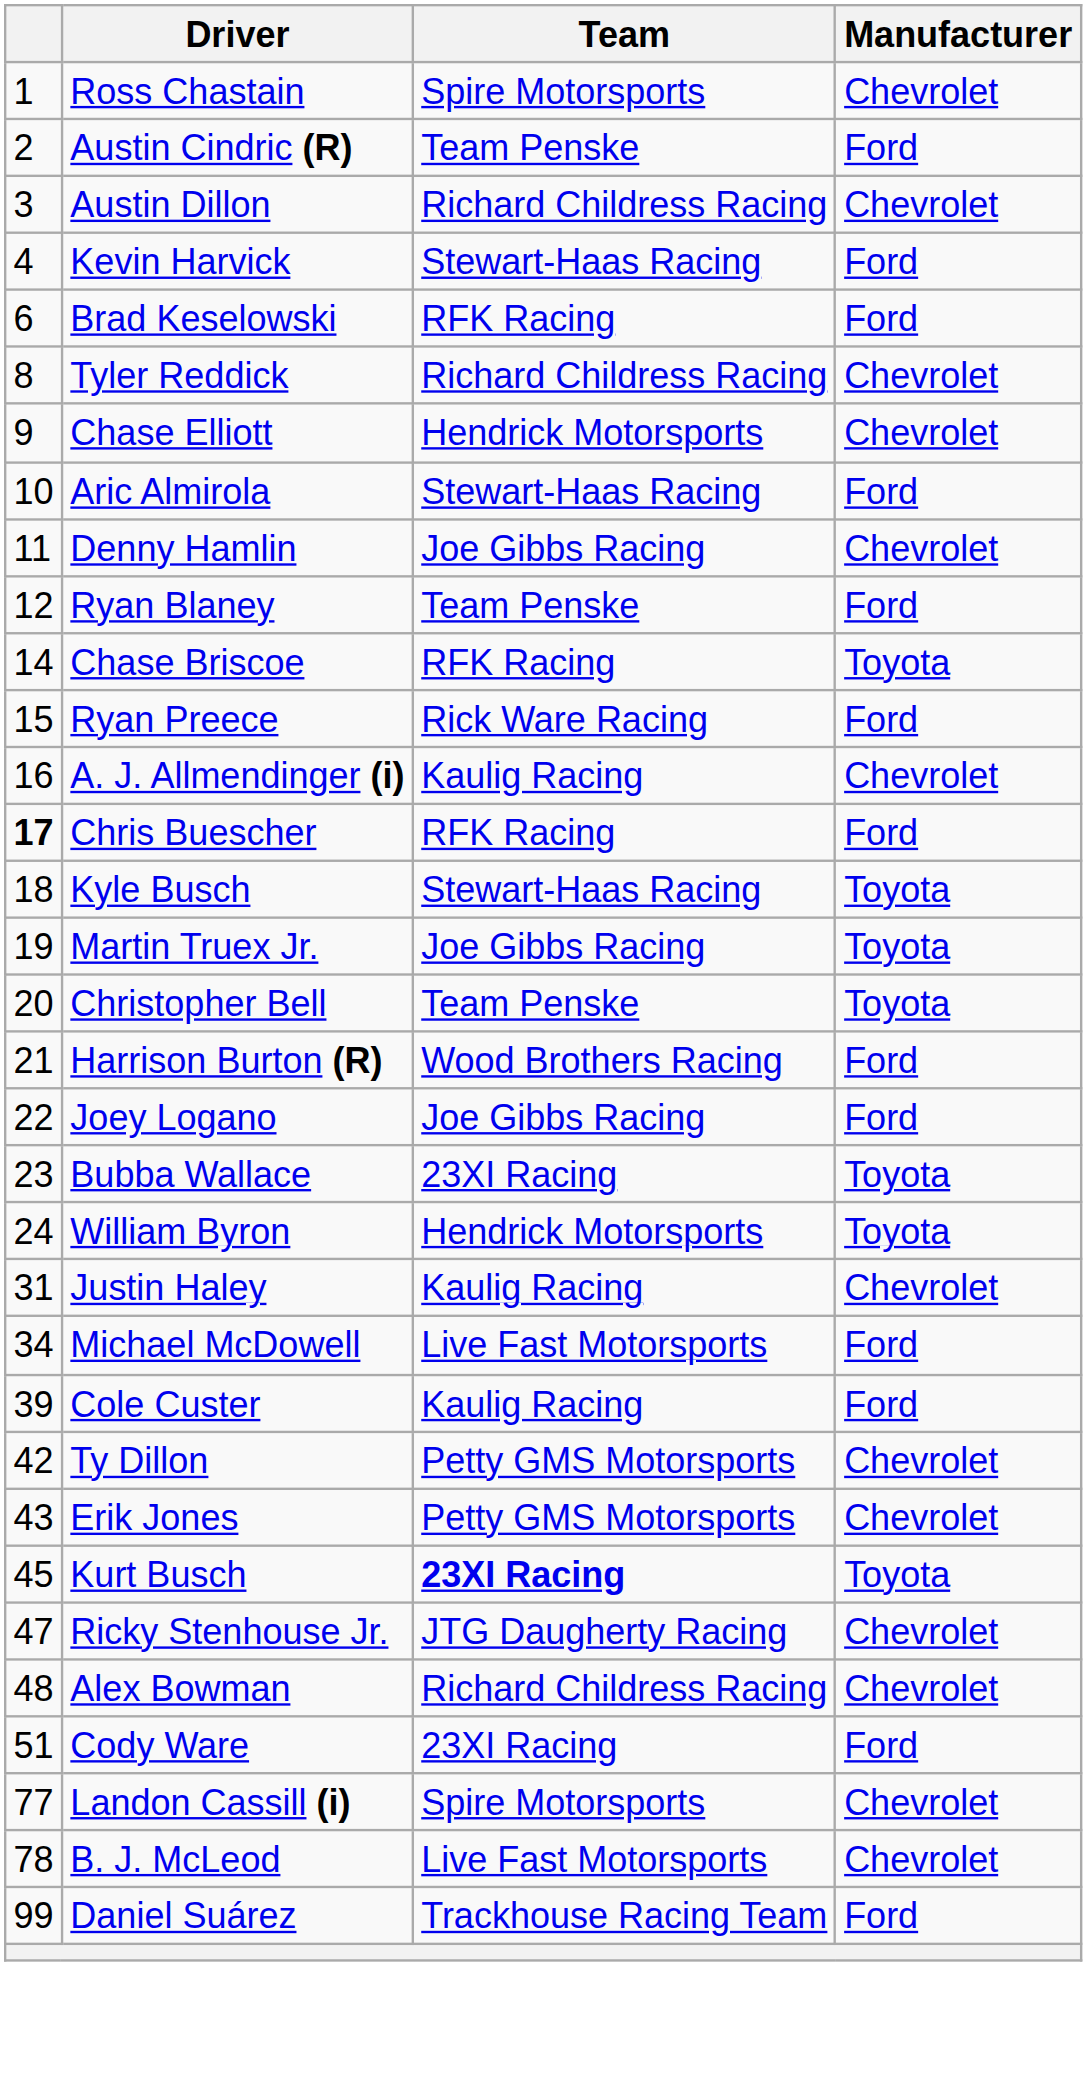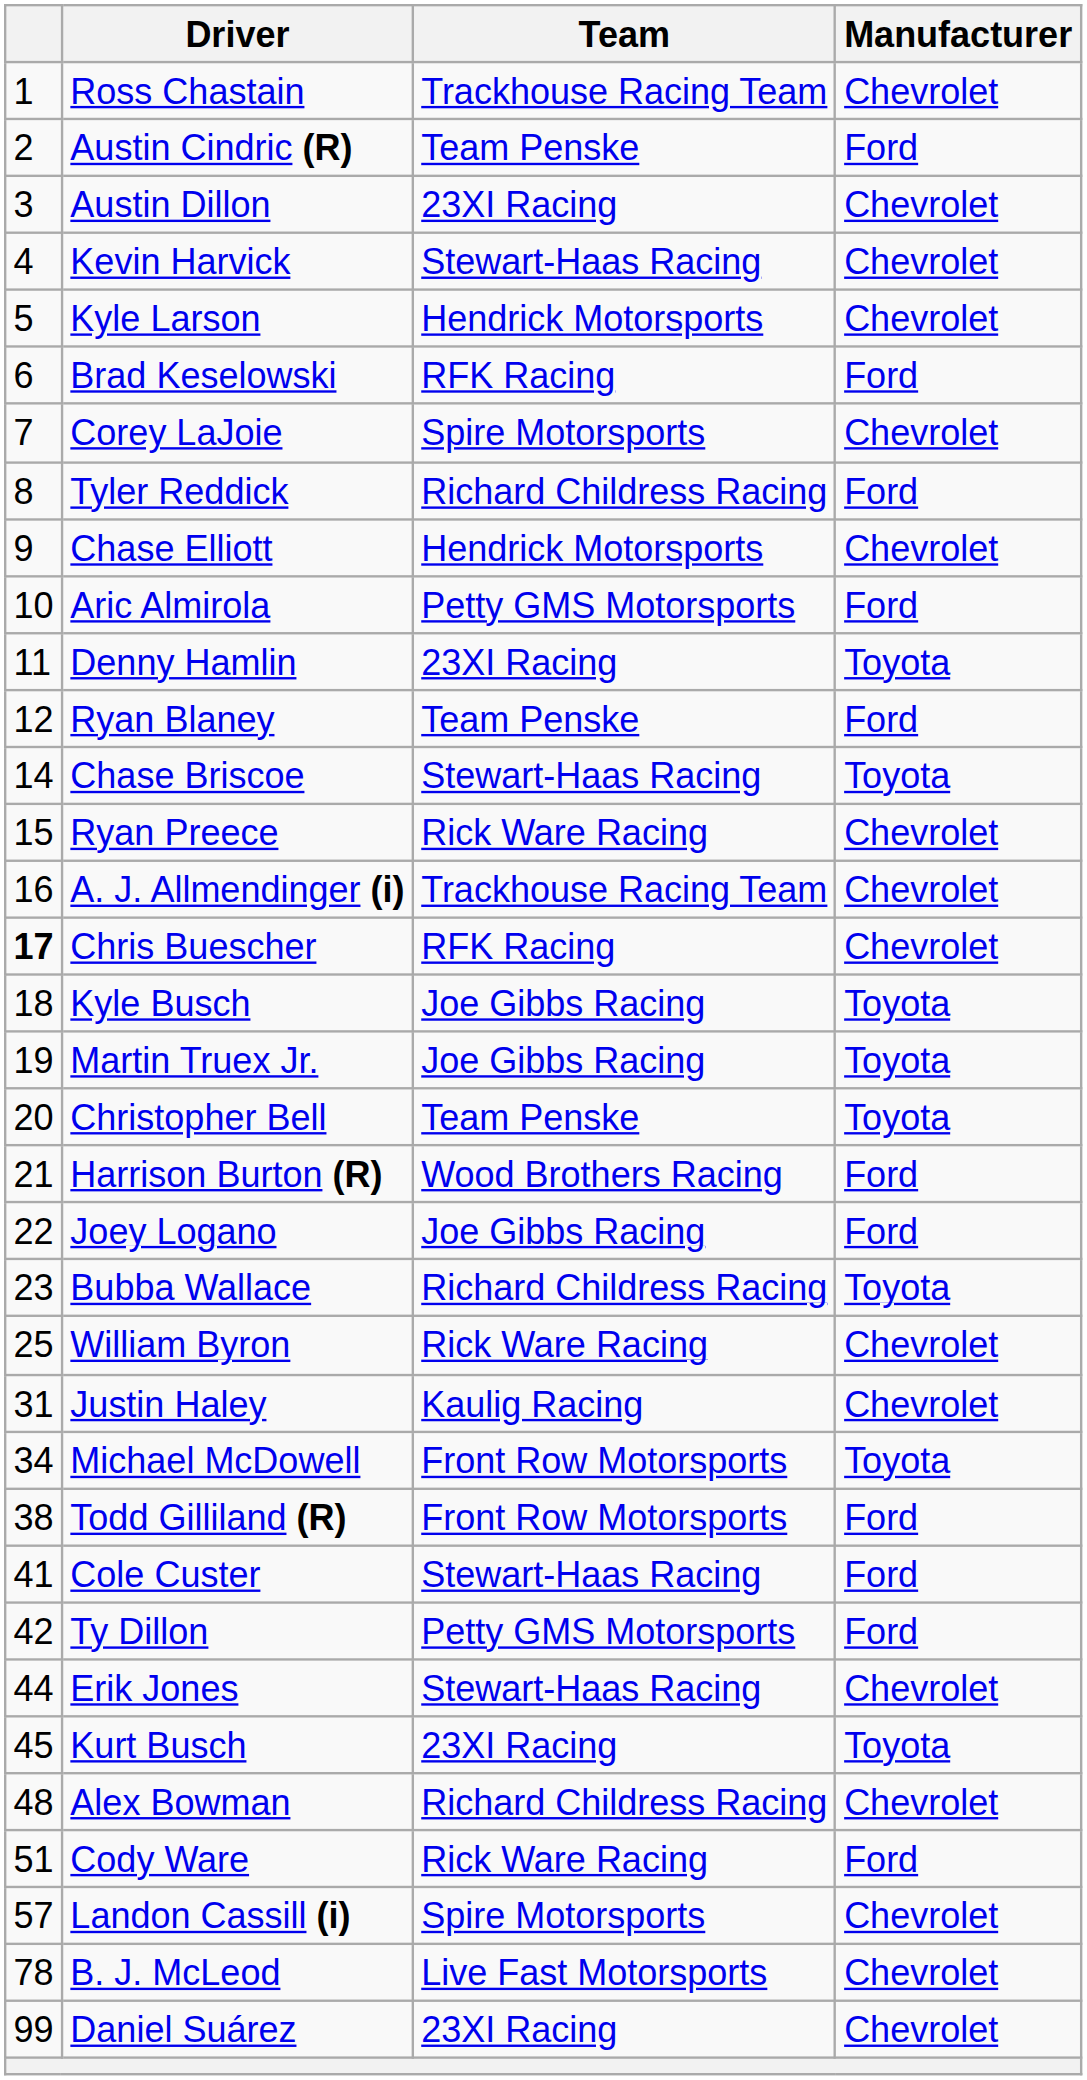 <table class="wikitable" style="font-size:95%">
 <tr>
 <th></th>
 <th>Driver</th>
 <th>Team</th>
 <th>Manufacturer</th>
 </tr>
 <tr>
 <td>1</td>
 <td><a href='#'>Ross Chastain</a></td>
-<td><a href='#'>Spire Motorsports</a></td>
+<td><a href='#'>Trackhouse Racing Team</a></td>
 <td><a href='#'>Chevrolet</a></td>
 </tr>
 <tr>
 <td>2</td>
 <td><a href='#'>Austin Cindric</a> <strong>(R)</strong></td>
 <td><a href='#'>Team Penske</a></td>
 <td><a href='#'>Ford</a></td>
 </tr>
 <tr>
 <td>3</td>
 <td><a href='#'>Austin Dillon</a></td>
-<td><a href='#'>Richard Childress Racing</a></td>
+<td><a href='#'>23XI Racing</a></td>
 <td><a href='#'>Chevrolet</a></td>
 </tr>
 <tr>
 <td>4</td>
 <td><a href='#'>Kevin Harvick</a></td>
 <td><a href='#'>Stewart-Haas Racing</a></td>
-<td><a href='#'>Ford</a></td>
+<td><a href='#'>Chevrolet</a></td>
+</tr>
+<tr>
+<td>5</td>
+<td><a href='#'>Kyle Larson</a></td>
+<td><a href='#'>Hendrick Motorsports</a></td>
+<td><a href='#'>Chevrolet</a></td>
 </tr>
 <tr>
 <td>6</td>
 <td><a href='#'>Brad Keselowski</a></td>
 <td><a href='#'>RFK Racing</a></td>
 <td><a href='#'>Ford</a></td>
 </tr>
 <tr>
+<td>7</td>
+<td><a href='#'>Corey LaJoie</a></td>
+<td><a href='#'>Spire Motorsports</a></td>
+<td><a href='#'>Chevrolet</a></td>
+</tr>
+<tr>
 <td>8</td>
 <td><a href='#'>Tyler Reddick</a></td>
 <td><a href='#'>Richard Childress Racing</a></td>
-<td><a href='#'>Chevrolet</a></td>
+<td><a href='#'>Ford</a></td>
 </tr>
 <tr>
 <td>9</td>
 <td><a href='#'>Chase Elliott</a></td>
 <td><a href='#'>Hendrick Motorsports</a></td>
 <td><a href='#'>Chevrolet</a></td>
 </tr>
 <tr>
 <td>10</td>
 <td><a href='#'>Aric Almirola</a></td>
-<td><a href='#'>Stewart-Haas Racing</a></td>
+<td><a href='#'>Petty GMS Motorsports</a></td>
 <td><a href='#'>Ford</a></td>
 </tr>
 <tr>
 <td>11</td>
 <td><a href='#'>Denny Hamlin</a></td>
-<td><a href='#'>Joe Gibbs Racing</a></td>
-<td><a href='#'>Chevrolet</a></td>
+<td><a href='#'>23XI Racing</a></td>
+<td><a href='#'>Toyota</a></td>
 </tr>
 <tr>
 <td>12</td>
 <td><a href='#'>Ryan Blaney</a></td>
 <td><a href='#'>Team Penske</a></td>
 <td><a href='#'>Ford</a></td>
 </tr>
 <tr>
 <td>14</td>
 <td><a href='#'>Chase Briscoe</a></td>
-<td><a href='#'>RFK Racing</a></td>
+<td><a href='#'>Stewart-Haas Racing</a></td>
 <td><a href='#'>Toyota</a></td>
 </tr>
 <tr>
 <td>15</td>
 <td><a href='#'>Ryan Preece</a></td>
 <td><a href='#'>Rick Ware Racing</a></td>
-<td><a href='#'>Ford</a></td>
+<td><a href='#'>Chevrolet</a></td>
 </tr>
 <tr>
 <td>16</td>
 <td><a href='#'>A. J. Allmendinger</a> <strong>(i)</strong></td>
-<td><a href='#'>Kaulig Racing</a></td>
+<td><a href='#'>Trackhouse Racing Team</a></td>
 <td><a href='#'>Chevrolet</a></td>
 </tr>
 <tr>
 <td><strong>17</strong></td>
 <td><a href='#'>Chris Buescher</a></td>
 <td><a href='#'>RFK Racing</a></td>
-<td><a href='#'>Ford</a></td>
+<td><a href='#'>Chevrolet</a></td>
 </tr>
 <tr>
 <td>18</td>
 <td><a href='#'>Kyle Busch</a></td>
-<td><a href='#'>Stewart-Haas Racing</a></td>
+<td><a href='#'>Joe Gibbs Racing</a></td>
 <td><a href='#'>Toyota</a></td>
 </tr>
 <tr>
 <td>19</td>
 <td><a href='#'>Martin Truex Jr.</a></td>
 <td><a href='#'>Joe Gibbs Racing</a></td>
 <td><a href='#'>Toyota</a></td>
 </tr>
 <tr>
 <td>20</td>
 <td><a href='#'>Christopher Bell</a></td>
 <td><a href='#'>Team Penske</a></td>
 <td><a href='#'>Toyota</a></td>
 </tr>
 <tr>
 <td>21</td>
 <td><a href='#'>Harrison Burton</a> <strong>(R)</strong></td>
 <td><a href='#'>Wood Brothers Racing</a></td>
 <td><a href='#'>Ford</a></td>
 </tr>
 <tr>
 <td>22</td>
 <td><a href='#'>Joey Logano</a></td>
 <td><a href='#'>Joe Gibbs Racing</a></td>
 <td><a href='#'>Ford</a></td>
 </tr>
 <tr>
 <td>23</td>
 <td><a href='#'>Bubba Wallace</a></td>
-<td><a href='#'>23XI Racing</a></td>
+<td><a href='#'>Richard Childress Racing</a></td>
 <td><a href='#'>Toyota</a></td>
 </tr>
 <tr>
-<td>24</td>
+<td>25</td>
 <td><a href='#'>William Byron</a></td>
-<td><a href='#'>Hendrick Motorsports</a></td>
-<td><a href='#'>Toyota</a></td>
+<td><a href='#'>Rick Ware Racing</a></td>
+<td><a href='#'>Chevrolet</a></td>
 </tr>
 <tr>
 <td>31</td>
 <td><a href='#'>Justin Haley</a></td>
 <td><a href='#'>Kaulig Racing</a></td>
 <td><a href='#'>Chevrolet</a></td>
 </tr>
 <tr>
 <td>34</td>
 <td><a href='#'>Michael McDowell</a></td>
-<td><a href='#'>Live Fast Motorsports</a></td>
+<td><a href='#'>Front Row Motorsports</a></td>
+<td><a href='#'>Toyota</a></td>
+</tr>
+<tr>
+<td>38</td>
+<td><a href='#'>Todd Gilliland</a> <strong>(R)</strong></td>
+<td><a href='#'>Front Row Motorsports</a></td>
 <td><a href='#'>Ford</a></td>
 </tr>
 <tr>
-<td>39</td>
+<td>41</td>
 <td><a href='#'>Cole Custer</a></td>
-<td><a href='#'>Kaulig Racing</a></td>
+<td><a href='#'>Stewart-Haas Racing</a></td>
 <td><a href='#'>Ford</a></td>
 </tr>
 <tr>
 <td>42</td>
 <td><a href='#'>Ty Dillon</a></td>
 <td><a href='#'>Petty GMS Motorsports</a></td>
-<td><a href='#'>Chevrolet</a></td>
+<td><a href='#'>Ford</a></td>
 </tr>
 <tr>
-<td>43</td>
+<td>44</td>
 <td><a href='#'>Erik Jones</a></td>
-<td><a href='#'>Petty GMS Motorsports</a></td>
+<td><a href='#'>Stewart-Haas Racing</a></td>
 <td><a href='#'>Chevrolet</a></td>
 </tr>
 <tr>
 <td>45</td>
 <td><a href='#'>Kurt Busch</a></td>
-<td><strong><a href='#'>23XI Racing</a></strong></td>
+<td><a href='#'>23XI Racing</a></td>
 <td><a href='#'>Toyota</a></td>
-</tr>
-<tr>
-<td>47</td>
-<td><a href='#'>Ricky Stenhouse Jr.</a></td>
-<td><a href='#'>JTG Daugherty Racing</a></td>
-<td><a href='#'>Chevrolet</a></td>
 </tr>
 <tr>
 <td>48</td>
 <td><a href='#'>Alex Bowman</a></td>
 <td><a href='#'>Richard Childress Racing</a></td>
 <td><a href='#'>Chevrolet</a></td>
 </tr>
 <tr>
 <td>51</td>
 <td><a href='#'>Cody Ware</a></td>
-<td><a href='#'>23XI Racing</a></td>
+<td><a href='#'>Rick Ware Racing</a></td>
 <td><a href='#'>Ford</a></td>
 </tr>
 <tr>
-<td>77</td>
+<td>57</td>
 <td><a href='#'>Landon Cassill</a> <strong>(i)</strong></td>
 <td><a href='#'>Spire Motorsports</a></td>
 <td><a href='#'>Chevrolet</a></td>
 </tr>
 <tr>
 <td>78</td>
 <td><a href='#'>B. J. McLeod</a></td>
 <td><a href='#'>Live Fast Motorsports</a></td>
 <td><a href='#'>Chevrolet</a></td>
 </tr>
 <tr>
 <td>99</td>
 <td><a href='#'>Daniel Suárez</a></td>
-<td><a href='#'>Trackhouse Racing Team</a></td>
-<td><a href='#'>Ford</a></td>
+<td><a href='#'>23XI Racing</a></td>
+<td><a href='#'>Chevrolet</a></td>
 </tr>
 <tr>
 <th colspan="4"></th>
 </tr>
 </table>
